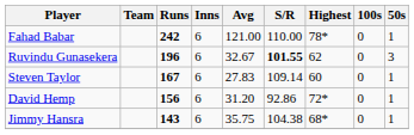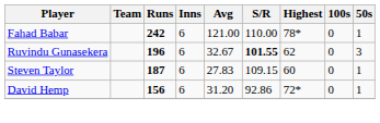 <table class="wikitable">
 <tr>
 <th>Player</th>
 <th>Team</th>
 <th>Runs</th>
 <th>Inns</th>
 <th>Avg</th>
 <th>S/R</th>
 <th>Highest</th>
 <th>100s</th>
 <th>50s</th>
 </tr>
 <tr>
 <td><a href='#'>Fahad Babar</a></td>
 <td></td>
 <td><strong>242</strong></td>
 <td>6</td>
 <td>121.00</td>
 <td>110.00</td>
 <td>78*</td>
 <td>0</td>
 <td>1</td>
 </tr>
 <tr>
 <td><a href='#'>Ruvindu Gunasekera</a></td>
 <td></td>
 <td><strong>196</strong></td>
 <td>6</td>
 <td>32.67</td>
 <td><strong>101.55</strong></td>
 <td>62</td>
 <td>0</td>
 <td>3</td>
 </tr>
 <tr>
 <td><a href='#'>Steven Taylor</a></td>
 <td></td>
-<td><strong>167</strong></td>
+<td><strong>187</strong></td>
 <td>6</td>
 <td>27.83</td>
-<td>109.14</td>
+<td>109.15</td>
 <td>60</td>
 <td>0</td>
 <td>1</td>
 </tr>
 <tr>
 <td><a href='#'>David Hemp</a></td>
 <td></td>
 <td><strong>156</strong></td>
 <td>6</td>
 <td>31.20</td>
 <td>92.86</td>
 <td>72*</td>
 <td>0</td>
 <td>1</td>
 </tr>
 <tr>
-<td><a href='#'>Jimmy Hansra</a></td>
-<td></td>
-<td><strong>143</strong></td>
-<td>6</td>
-<td>35.75</td>
-<td>104.38</td>
-<td>68*</td>
-<td>0</td>
-<td>1</td>
-</tr>
-<tr>
 </tr>
 </table>
